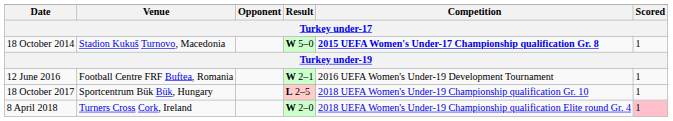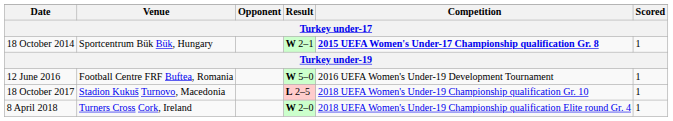 <table class=wikitable>
 <tr>
 </tr>
 <tr>
 <th>Date</th>
 <th>Venue</th>
 <th>Opponent</th>
 <th>Result</th>
 <th>Competition</th>
 <th>Scored</th>
 </tr>
 <tr>
 <th colspan=7><a href='#'>Turkey under-17</a></th>
 </tr>
 <tr>
 <td>18 October 2014</td>
-<td><a href='#'>Stadion Kukuš</a> <a href='#'>Turnovo</a>, Macedonia</td>
+<td>Sportcentrum Bük <a href='#'>Bük</a>, Hungary</td>
 <td></td>
-<td bgcolor=ccffcc><strong>W</strong>  5–0</td>
+<td bgcolor=ccffcc><strong>W</strong>  2–1</td>
 <td><strong><a href='#'>2015 UEFA Women's Under-17 Championship qualification Gr. 8</a></strong></td>
 <td>1 </td>
 </tr>
 <tr>
 <th colspan=7><a href='#'>Turkey under-19</a></th>
 </tr>
 <tr>
 <td>12 June 2016</td>
 <td>Football Centre FRF <a href='#'>Buftea</a>, Romania</td>
 <td></td>
-<td bgcolor=ccffcc><strong>W</strong>  2–1</td>
+<td bgcolor=ccffcc><strong>W</strong>  5–0</td>
 <td>2016 UEFA Women's Under-19 Development Tournament</td>
 <td>1 </td>
 </tr>
 <tr>
 <td>18 October 2017</td>
-<td>Sportcentrum Bük <a href='#'>Bük</a>, Hungary</td>
+<td><a href='#'>Stadion Kukuš</a> <a href='#'>Turnovo</a>, Macedonia</td>
 <td></td>
 <td bgcolor=ffcccc><strong>L</strong> 2–5</td>
 <td><a href='#'>2018 UEFA Women's Under-19 Championship qualification Gr. 10</a></td>
 <td>1 </td>
 </tr>
 <tr>
 <td>8 April 2018</td>
 <td><a href='#'>Turners Cross</a> <a href='#'>Cork</a>, Ireland</td>
 <td></td>
 <td bgcolor=ccffcc><strong>W</strong>  2–0</td>
 <td><a href='#'>2018 UEFA Women's Under-19 Championship qualification Elite round Gr. 4</a></td>
-<td style="background: pink;">1 </td>
+<td>1 </td>
 </tr>
 </table>
